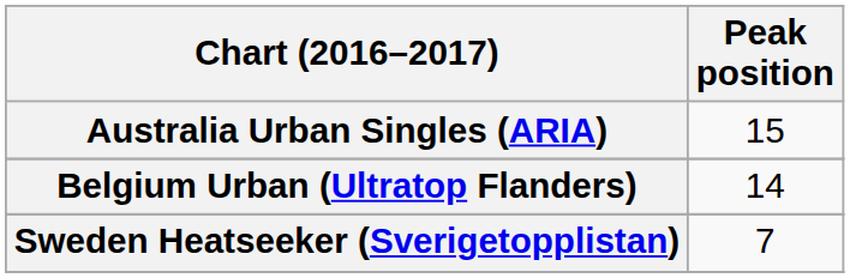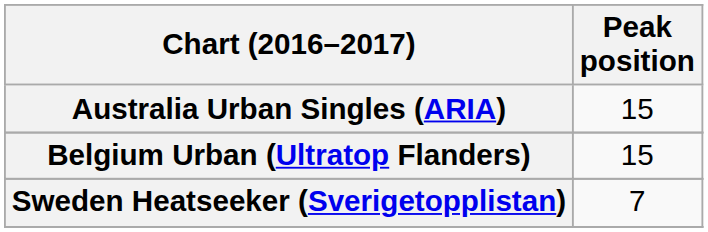 <table class="wikitable sortable plainrowheaders" style="text-align:center;">
 <tr>
 <th scope="col">Chart (2016–2017)</th>
 <th scope="col">Peak<br>position</th>
 </tr>
 <tr>
 <th scope="row">Australia Urban Singles (<a href='#'>ARIA</a>)</th>
 <td>15</td>
 </tr>
 <tr>
 </tr>
 <tr>
 <th scope="row">Belgium Urban (<a href='#'>Ultratop</a> Flanders)</th>
-<td>14</td>
+<td>15</td>
 </tr>
 <tr>
 </tr>
 <tr>
 </tr>
 <tr>
 </tr>
 <tr>
 </tr>
 <tr>
 </tr>
 <tr>
 <th scope="row">Sweden Heatseeker (<a href='#'>Sverigetopplistan</a>)</th>
 <td>7</td>
 </tr>
 <tr>
 </tr>
 <tr>
 </tr>
 <tr>
 </tr>
 <tr>
 </tr>
 <tr>
 </tr>
 </table>
